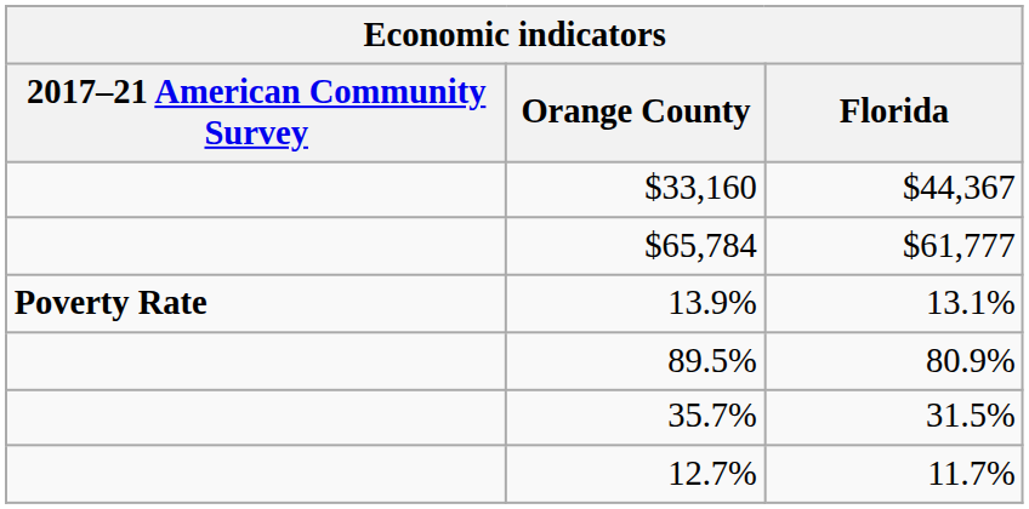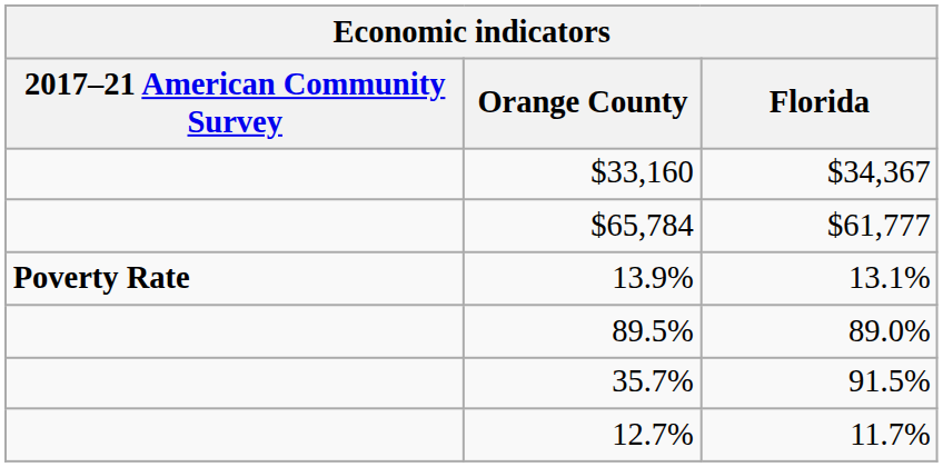 <table class="wikitable" style="font-size: 90%; text-align: right">
 <tr>
 <th colspan="4">Economic indicators</th>
 </tr>
 <tr>
 <th style="width: 14em;">2017–21 <a href='#'>American Community Survey</a></th>
 <th style="width: 7em;">Orange County</th>
 <th style="width: 7em;">Florida</th>
 </tr>
 <tr>
 <td style="text-align:left"></td>
 <td>$33,160</td>
-<td>$44,367</td>
+<td>$34,367</td>
 </tr>
 <tr>
 <td style="text-align:left"></td>
 <td>$65,784</td>
 <td>$61,777</td>
 </tr>
 <tr>
 <td style="text-align:left"><strong>Poverty Rate</strong></td>
 <td>13.9%</td>
 <td>13.1%</td>
 </tr>
 <tr>
 <td style="text-align:left"></td>
 <td>89.5%</td>
-<td>80.9%</td>
+<td>89.0%</td>
 </tr>
 <tr>
 <td style="text-align:left"></td>
 <td>35.7%</td>
-<td>31.5%</td>
+<td>91.5%</td>
 </tr>
 <tr>
 <td style="text-align:left"></td>
 <td>12.7%</td>
 <td>11.7%</td>
 </tr>
 </table>
